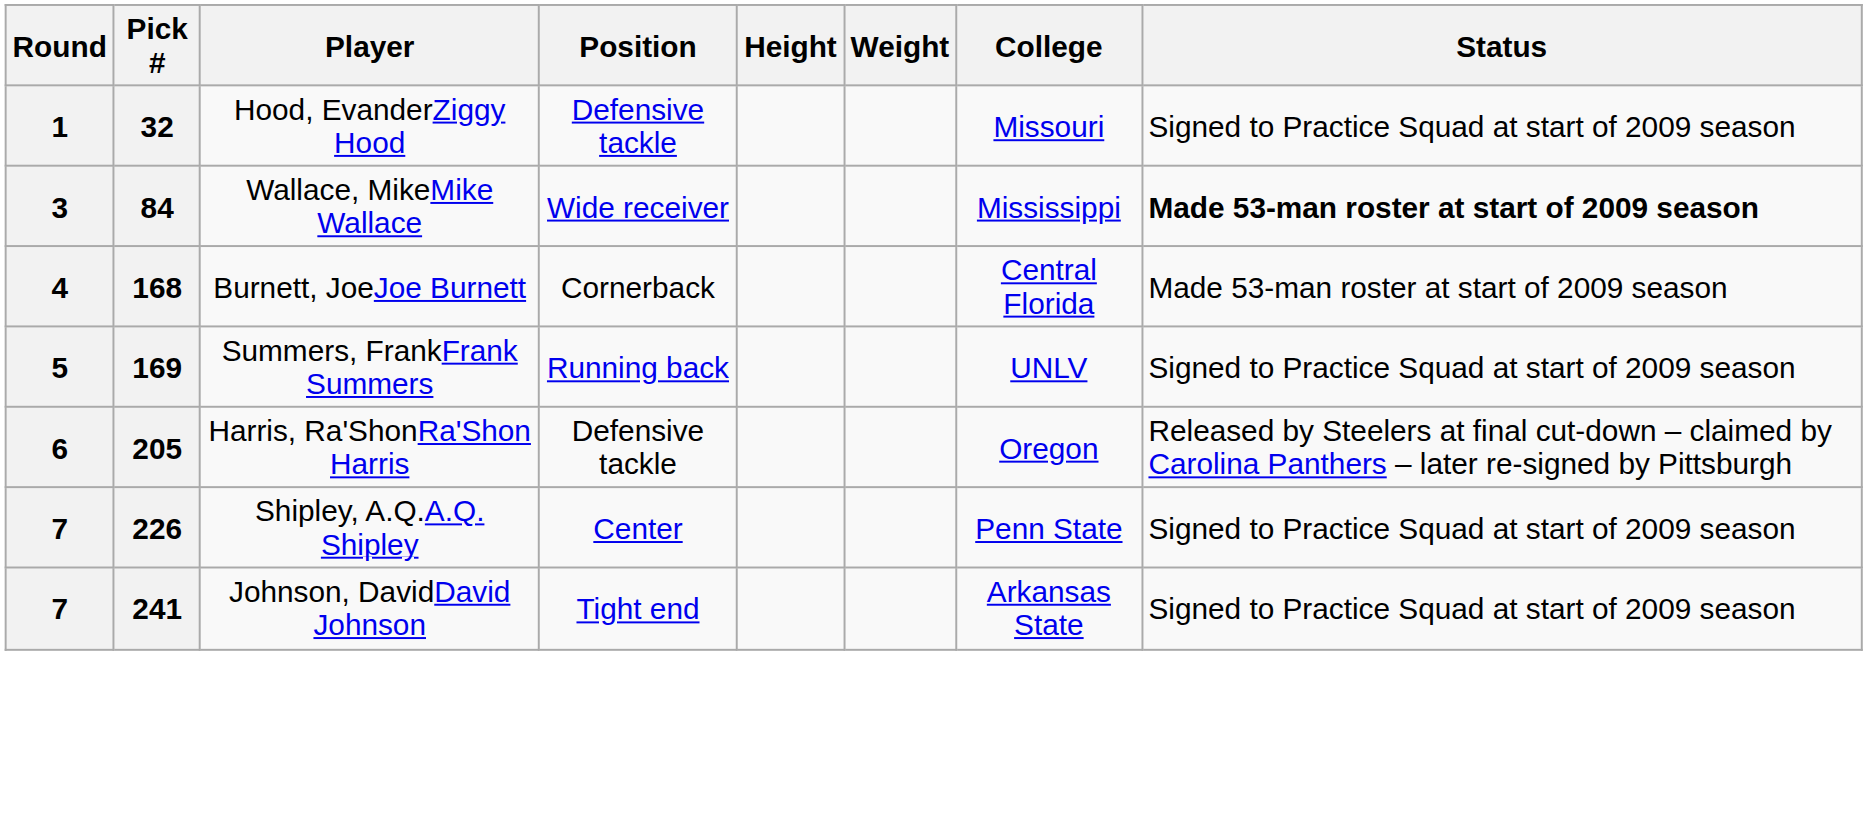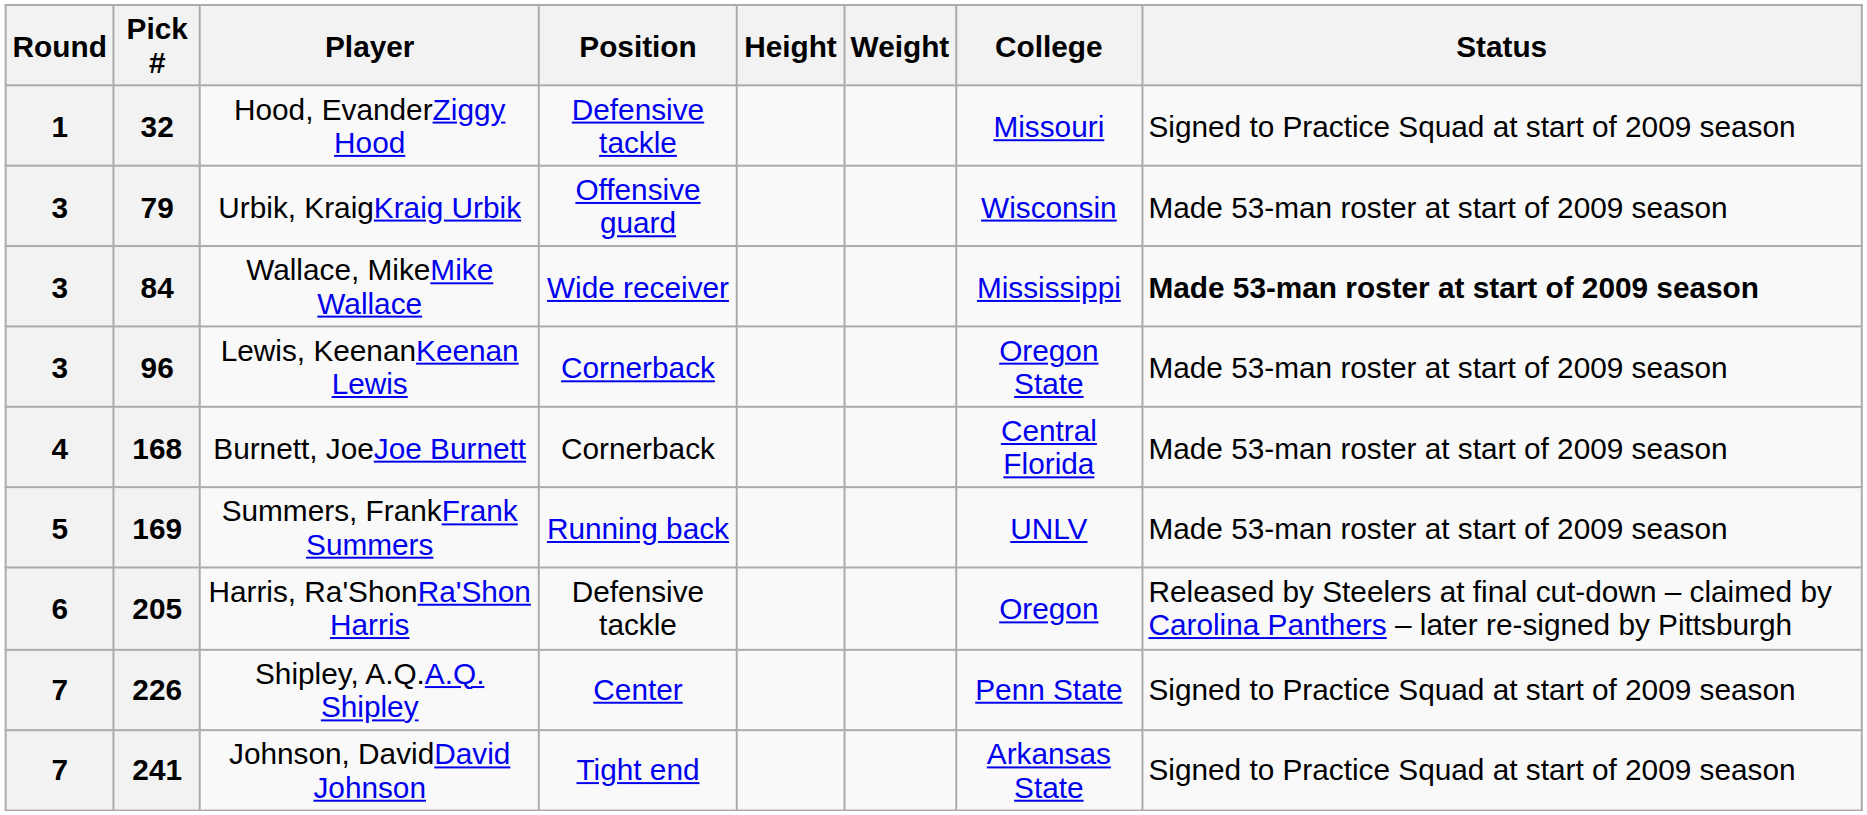 <table class="wikitable sortable"  style="font-size:95%; margin:auto; width:75%;">
 <tr>
 <th>Round</th>
 <th>Pick #</th>
 <th>Player</th>
 <th>Position</th>
 <th>Height</th>
 <th>Weight</th>
 <th>College</th>
 <th class="unsortable">Status</th>
 </tr>
 <tr>
 <th style="text-align:center;">1</th>
 <th style="text-align:center;">32</th>
 <td style="text-align:center;"><span>Hood, Evander</span><a href='#'>Ziggy Hood</a></td>
 <td style="text-align:center;"><a href='#'>Defensive tackle</a></td>
 <td style="text-align:center;"></td>
 <td style="text-align:center;"></td>
 <td style="text-align:center;"><a href='#'>Missouri</a></td>
 <td>Signed to Practice Squad at start of 2009 season</td>
 </tr>
 <tr>
 <th style="text-align:center;">3</th>
+<th style="text-align:center;">79</th>
+<td style="text-align:center;"><span>Urbik, Kraig</span><a href='#'>Kraig Urbik</a></td>
+<td style="text-align:center;"><a href='#'>Offensive guard</a></td>
+<td style="text-align:center;"></td>
+<td style="text-align:center;"></td>
+<td style="text-align:center;"><a href='#'>Wisconsin</a></td>
+<td>Made 53-man roster at start of 2009 season</td>
+</tr>
+<tr>
+<th style="text-align:center;">3</th>
 <th style="text-align:center;">84</th>
 <td style="text-align:center;"><span>Wallace, Mike</span><a href='#'>Mike Wallace</a></td>
 <td style="text-align:center;"><a href='#'>Wide receiver</a></td>
 <td style="text-align:center;"></td>
 <td style="text-align:center;"></td>
 <td style="text-align:center;"><a href='#'>Mississippi</a></td>
 <td><strong>Made 53-man roster at start of 2009 season</strong></td>
+</tr>
+<tr>
+<th style="text-align:center;">3</th>
+<th style="text-align:center;">96</th>
+<td style="text-align:center;"><span>Lewis, Keenan</span><a href='#'>Keenan Lewis</a></td>
+<td style="text-align:center;"><a href='#'>Cornerback</a></td>
+<td style="text-align:center;"></td>
+<td style="text-align:center;"></td>
+<td style="text-align:center;"><a href='#'>Oregon State</a></td>
+<td>Made 53-man roster at start of 2009 season</td>
 </tr>
 <tr>
 <th style="text-align:center;">4</th>
 <th style="text-align:center;">168</th>
 <td style="text-align:center;"><span>Burnett, Joe</span><a href='#'>Joe Burnett</a></td>
 <td style="text-align:center;">Cornerback</td>
 <td style="text-align:center;"></td>
 <td style="text-align:center;"></td>
 <td style="text-align:center;"><a href='#'>Central Florida</a></td>
 <td>Made 53-man roster at start of 2009 season</td>
 </tr>
 <tr>
 <th style="text-align:center;">5</th>
 <th style="text-align:center;">169</th>
 <td style="text-align:center;"><span>Summers, Frank</span><a href='#'>Frank Summers</a></td>
 <td style="text-align:center;"><a href='#'>Running back</a></td>
 <td style="text-align:center;"></td>
 <td style="text-align:center;"></td>
 <td style="text-align:center;"><a href='#'>UNLV</a></td>
-<td>Signed to Practice Squad at start of 2009 season</td>
+<td>Made 53-man roster at start of 2009 season</td>
 </tr>
 <tr>
 <th style="text-align:center;">6</th>
 <th style="text-align:center;">205</th>
 <td style="text-align:center;"><span>Harris, Ra'Shon</span><a href='#'>Ra'Shon Harris</a></td>
 <td style="text-align:center;">Defensive tackle</td>
 <td style="text-align:center;"></td>
 <td style="text-align:center;"></td>
 <td style="text-align:center;"><a href='#'>Oregon</a></td>
 <td>Released by Steelers at final cut-down – claimed by <a href='#'>Carolina Panthers</a> – later re-signed by Pittsburgh</td>
 </tr>
 <tr>
 <th style="text-align:center;">7</th>
 <th style="text-align:center;">226</th>
 <td style="text-align:center;"><span>Shipley, A.Q.</span><a href='#'>A.Q. Shipley</a></td>
 <td style="text-align:center;"><a href='#'>Center</a></td>
 <td style="text-align:center;"></td>
 <td style="text-align:center;"></td>
 <td style="text-align:center;"><a href='#'>Penn State</a></td>
 <td>Signed to Practice Squad at start of 2009 season</td>
 </tr>
 <tr>
 <th style="text-align:center;">7</th>
 <th style="text-align:center;">241</th>
 <td style="text-align:center;"><span>Johnson, David</span><a href='#'>David Johnson</a></td>
 <td style="text-align:center;"><a href='#'>Tight end</a></td>
 <td style="text-align:center;"></td>
 <td style="text-align:center;"></td>
 <td style="text-align:center;"><a href='#'>Arkansas State</a></td>
 <td>Signed to Practice Squad at start of 2009 season</td>
 </tr>
 </table>
